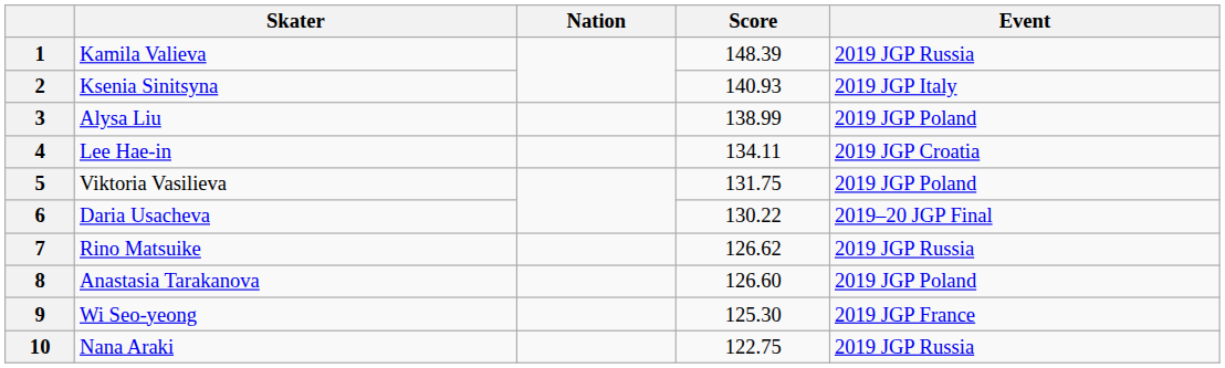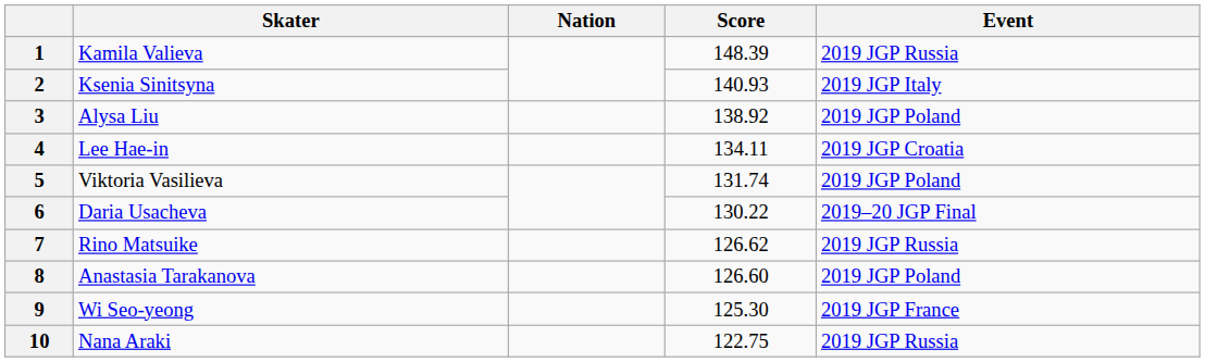 <table class="wikitable sortable" style="text-align:left; width:75%">
 <tr>
 <th scope="col"></th>
 <th scope="col">Skater</th>
 <th scope="col">Nation</th>
 <th scope="col">Score</th>
 <th scope="col">Event</th>
 </tr>
 <tr>
 <th scope="row">1</th>
 <td><a href='#'>Kamila Valieva</a></td>
 <td rowspan="2"></td>
 <td style="text-align:center;">148.39</td>
 <td><a href='#'>2019 JGP Russia</a></td>
 </tr>
 <tr>
 <th scope="row">2</th>
 <td><a href='#'>Ksenia Sinitsyna</a></td>
 <td style="text-align:center;">140.93</td>
 <td><a href='#'>2019 JGP Italy</a></td>
 </tr>
 <tr>
 <th scope="row">3</th>
 <td><a href='#'>Alysa Liu</a></td>
 <td></td>
-<td style="text-align:center;">138.99</td>
+<td style="text-align:center;">138.92</td>
 <td><a href='#'>2019 JGP Poland</a></td>
 </tr>
 <tr>
 <th scope="row">4</th>
 <td><a href='#'>Lee Hae-in</a></td>
 <td></td>
 <td style="text-align:center;">134.11</td>
 <td><a href='#'>2019 JGP Croatia</a></td>
 </tr>
 <tr>
 <th scope="row">5</th>
 <td>Viktoria Vasilieva</td>
 <td rowspan="2"></td>
-<td style="text-align:center;">131.75</td>
+<td style="text-align:center;">131.74</td>
 <td><a href='#'>2019 JGP Poland</a></td>
 </tr>
 <tr>
 <th scope="row">6</th>
 <td><a href='#'>Daria Usacheva</a></td>
 <td style="text-align:center;">130.22</td>
 <td><a href='#'>2019–20 JGP Final</a></td>
 </tr>
 <tr>
 <th scope="row">7</th>
 <td><a href='#'>Rino Matsuike</a></td>
 <td></td>
 <td style="text-align:center;">126.62</td>
 <td><a href='#'>2019 JGP Russia</a></td>
 </tr>
 <tr>
 <th scope="row">8</th>
 <td><a href='#'>Anastasia Tarakanova</a></td>
 <td></td>
 <td style="text-align:center;">126.60</td>
 <td><a href='#'>2019 JGP Poland</a></td>
 </tr>
 <tr>
 <th scope="row">9</th>
 <td><a href='#'>Wi Seo-yeong</a></td>
 <td></td>
 <td style="text-align:center;">125.30</td>
 <td><a href='#'>2019 JGP France</a></td>
 </tr>
 <tr>
 <th scope="row">10</th>
 <td><a href='#'>Nana Araki</a></td>
 <td></td>
 <td style="text-align:center;">122.75</td>
 <td><a href='#'>2019 JGP Russia</a></td>
 </tr>
 </table>
